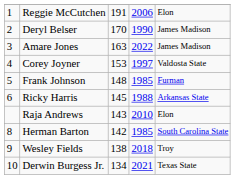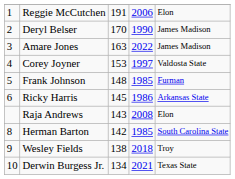 <table class="wikitable">
 <tr>
 </tr>
 <tr>
 <td>1</td>
 <td>Reggie McCutchen</td>
 <td>191</td>
 <td><a href='#'>2006</a></td>
 <td style="font-size:80%;">Elon</td>
 </tr>
 <tr>
 <td>2</td>
 <td>Deryl Belser</td>
 <td>170</td>
 <td><a href='#'>1990</a></td>
 <td style="font-size:80%;">James Madison</td>
 </tr>
 <tr>
 <td>3</td>
 <td>Amare Jones</td>
 <td>163</td>
 <td><a href='#'>2022</a></td>
 <td style="font-size:80%;">James Madison</td>
 </tr>
 <tr>
 <td>4</td>
 <td>Corey Joyner</td>
 <td>153</td>
 <td><a href='#'>1997</a></td>
 <td style="font-size:80%;">Valdosta State</td>
 </tr>
 <tr>
 <td>5</td>
 <td>Frank Johnson</td>
 <td>148</td>
 <td><a href='#'>1985</a></td>
 <td style="font-size:80%;"><a href='#'>Furman</a></td>
 </tr>
 <tr>
 <td>6</td>
 <td>Ricky Harris</td>
 <td>145</td>
-<td><a href='#'>1988</a></td>
+<td><a href='#'>1986</a></td>
 <td style="font-size:80%;"><a href='#'>Arkansas State</a></td>
 </tr>
 <tr>
 <td></td>
 <td>Raja Andrews</td>
 <td>143</td>
-<td><a href='#'>2010</a></td>
+<td><a href='#'>2008</a></td>
 <td style="font-size:80%;">Elon</td>
 </tr>
 <tr>
 <td>8</td>
 <td>Herman Barton</td>
 <td>142</td>
 <td><a href='#'>1985</a></td>
 <td style="font-size:80%;"><a href='#'>South Carolina State</a></td>
 </tr>
 <tr>
 <td>9</td>
 <td>Wesley Fields</td>
 <td>138</td>
 <td><a href='#'>2018</a></td>
 <td style="font-size:80%;">Troy</td>
 </tr>
 <tr>
 <td>10</td>
 <td>Derwin Burgess Jr.</td>
 <td>134</td>
 <td><a href='#'>2021</a></td>
 <td style="font-size:80%;">Texas State</td>
 </tr>
 </table>
